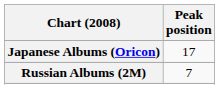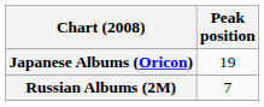 <table class="wikitable sortable plainrowheaders" style="text-align:center">
 <tr>
 <th scope="col">Chart (2008)</th>
 <th scope="col">Peak<br>position</th>
 </tr>
 <tr>
 </tr>
 <tr>
 </tr>
 <tr>
 </tr>
 <tr>
 </tr>
 <tr>
 </tr>
 <tr>
 </tr>
 <tr>
 </tr>
 <tr>
 </tr>
 <tr>
 </tr>
 <tr>
 </tr>
 <tr>
 </tr>
 <tr>
 <th scope="row">Japanese Albums (<a href='#'>Oricon</a>)</th>
-<td>17</td>
+<td>19</td>
 </tr>
 <tr>
 </tr>
 <tr>
 <th scope="row">Russian Albums (2M)</th>
 <td>7</td>
 </tr>
 <tr>
 </tr>
 <tr>
 </tr>
 <tr>
 </tr>
 <tr>
 </tr>
 <tr>
 </tr>
 <tr>
 </tr>
 <tr>
 </tr>
 <tr>
 </tr>
 <tr>
 </tr>
 </table>
